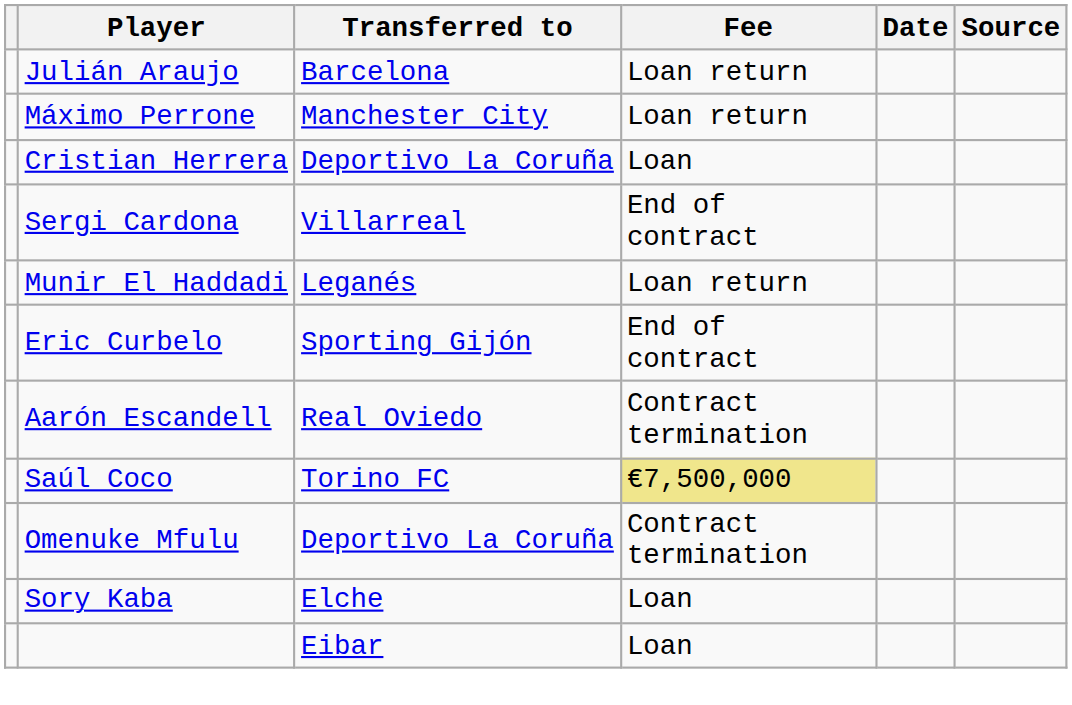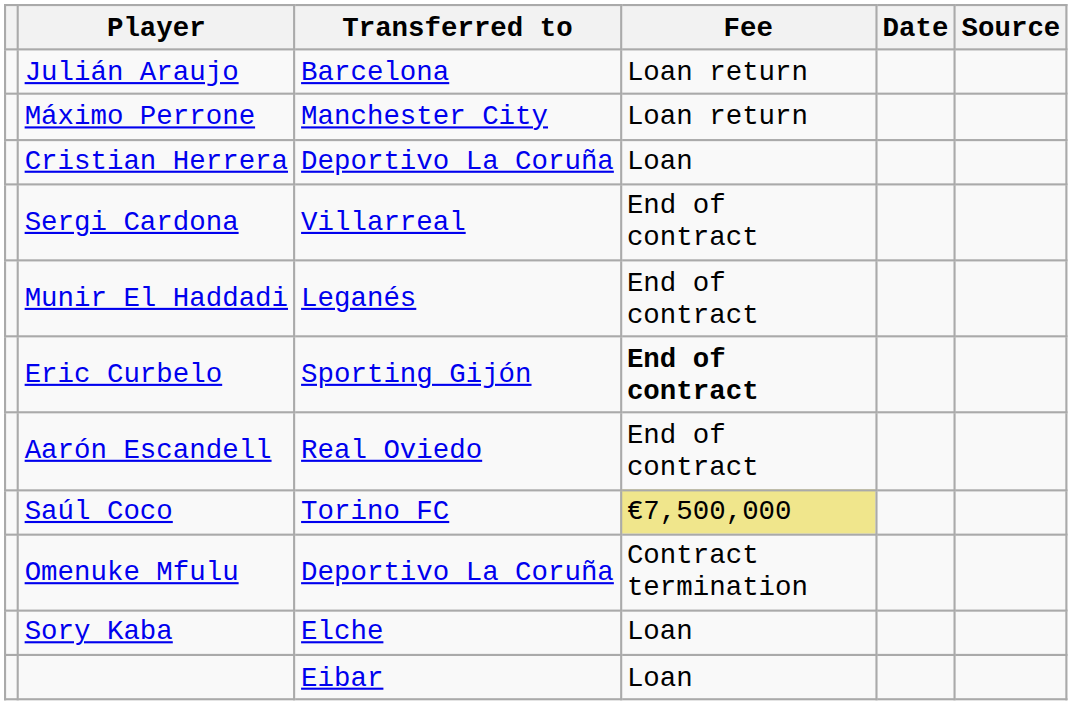 <table class="wikitable plainrowheaders sortable">
 <tr>
 <th></th>
 <th scope="col">Player</th>
 <th>Transferred to</th>
 <th style="width: 115px;">Fee</th>
 <th scope="col">Date</th>
 <th scope="col">Source</th>
 </tr>
 <tr>
 <td align="center"></td>
 <td> <a href='#'>Julián Araujo</a></td>
 <td> <a href='#'>Barcelona</a></td>
 <td>Loan return</td>
 <td></td>
 <td></td>
 </tr>
 <tr>
 <td align="center"></td>
 <td> <a href='#'>Máximo Perrone</a></td>
 <td> <a href='#'>Manchester City</a></td>
 <td>Loan return</td>
 <td></td>
 <td></td>
 </tr>
 <tr>
 <td align="center"></td>
 <td> <a href='#'>Cristian Herrera</a></td>
 <td> <a href='#'>Deportivo La Coruña</a></td>
 <td>Loan</td>
 <td></td>
 <td></td>
 </tr>
 <tr>
 <td align="center"></td>
 <td> <a href='#'>Sergi Cardona</a></td>
 <td> <a href='#'>Villarreal</a></td>
 <td>End of contract</td>
 <td></td>
 <td></td>
 </tr>
 <tr>
 <td align="center"></td>
 <td> <a href='#'>Munir El Haddadi</a></td>
 <td> <a href='#'>Leganés</a></td>
-<td>Loan return</td>
+<td>End of contract</td>
 <td></td>
 <td></td>
 </tr>
 <tr>
 <td align="center"></td>
 <td> <a href='#'>Eric Curbelo</a></td>
 <td> <a href='#'>Sporting Gijón</a></td>
-<td>End of contract</td>
+<td><strong>End of contract</strong></td>
 <td></td>
 <td></td>
 </tr>
 <tr>
 <td align="center"></td>
 <td> <a href='#'>Aarón Escandell</a></td>
 <td> <a href='#'>Real Oviedo</a></td>
-<td>Contract termination</td>
+<td>End of contract</td>
 <td></td>
 <td></td>
 </tr>
 <tr>
 <td align="center"></td>
 <td> <a href='#'>Saúl Coco</a></td>
 <td> <a href='#'>Torino FC</a></td>
 <td style="background: khaki;">€7,500,000</td>
 <td></td>
 <td></td>
 </tr>
 <tr>
 <td align="center"></td>
 <td> <a href='#'>Omenuke Mfulu</a></td>
 <td> <a href='#'>Deportivo La Coruña</a></td>
 <td>Contract termination</td>
 <td></td>
 <td></td>
 </tr>
 <tr>
 <td align="center"></td>
 <td> <a href='#'>Sory Kaba</a></td>
 <td> <a href='#'>Elche</a></td>
 <td>Loan</td>
 <td></td>
 <td></td>
 </tr>
 <tr>
 <td align="center"></td>
 <td></td>
 <td> <a href='#'>Eibar</a></td>
 <td>Loan</td>
 <td></td>
 <td></td>
 </tr>
 </table>
